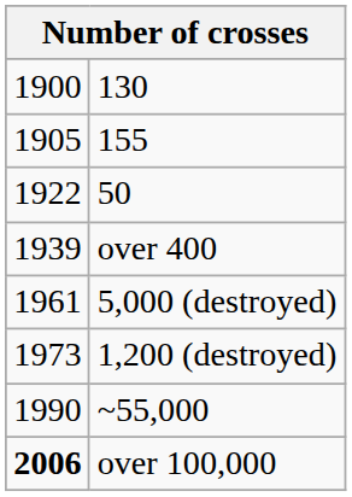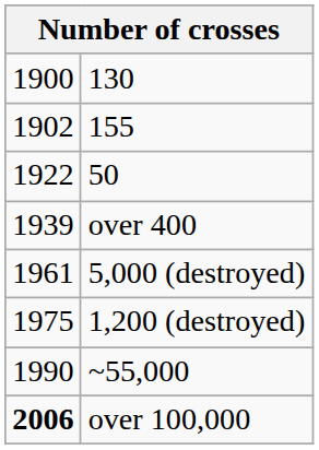 <table class="wikitable" style="float:left; margin:0 1em 0.5em 0;">
 <tr>
 <th colspan="2">Number of crosses</th>
 </tr>
 <tr>
 <td>1900</td>
 <td>130</td>
 </tr>
 <tr>
-<td>1905</td>
+<td>1902</td>
 <td>155</td>
 </tr>
 <tr>
 <td>1922</td>
 <td>50</td>
 </tr>
 <tr>
 <td>1939</td>
 <td>over 400</td>
 </tr>
 <tr>
 <td>1961</td>
 <td>5,000 (destroyed)</td>
 </tr>
 <tr>
-<td>1973</td>
+<td>1975</td>
 <td>1,200 (destroyed)</td>
 </tr>
 <tr>
 <td>1990</td>
 <td>~55,000</td>
 </tr>
 <tr>
 <td><strong>2006</strong></td>
 <td>over 100,000</td>
 </tr>
 </table>
